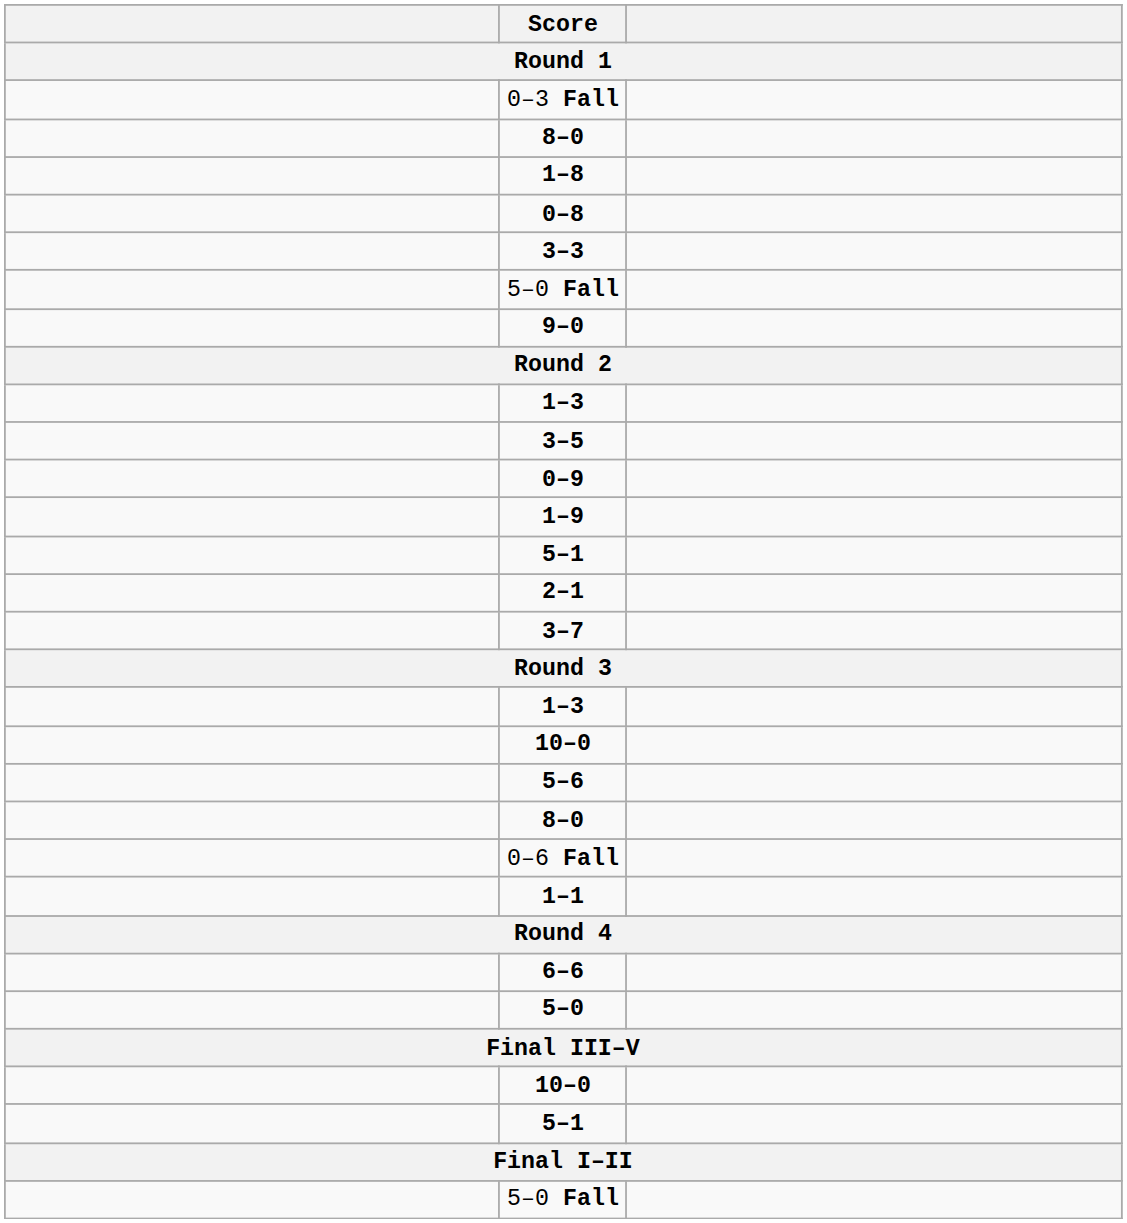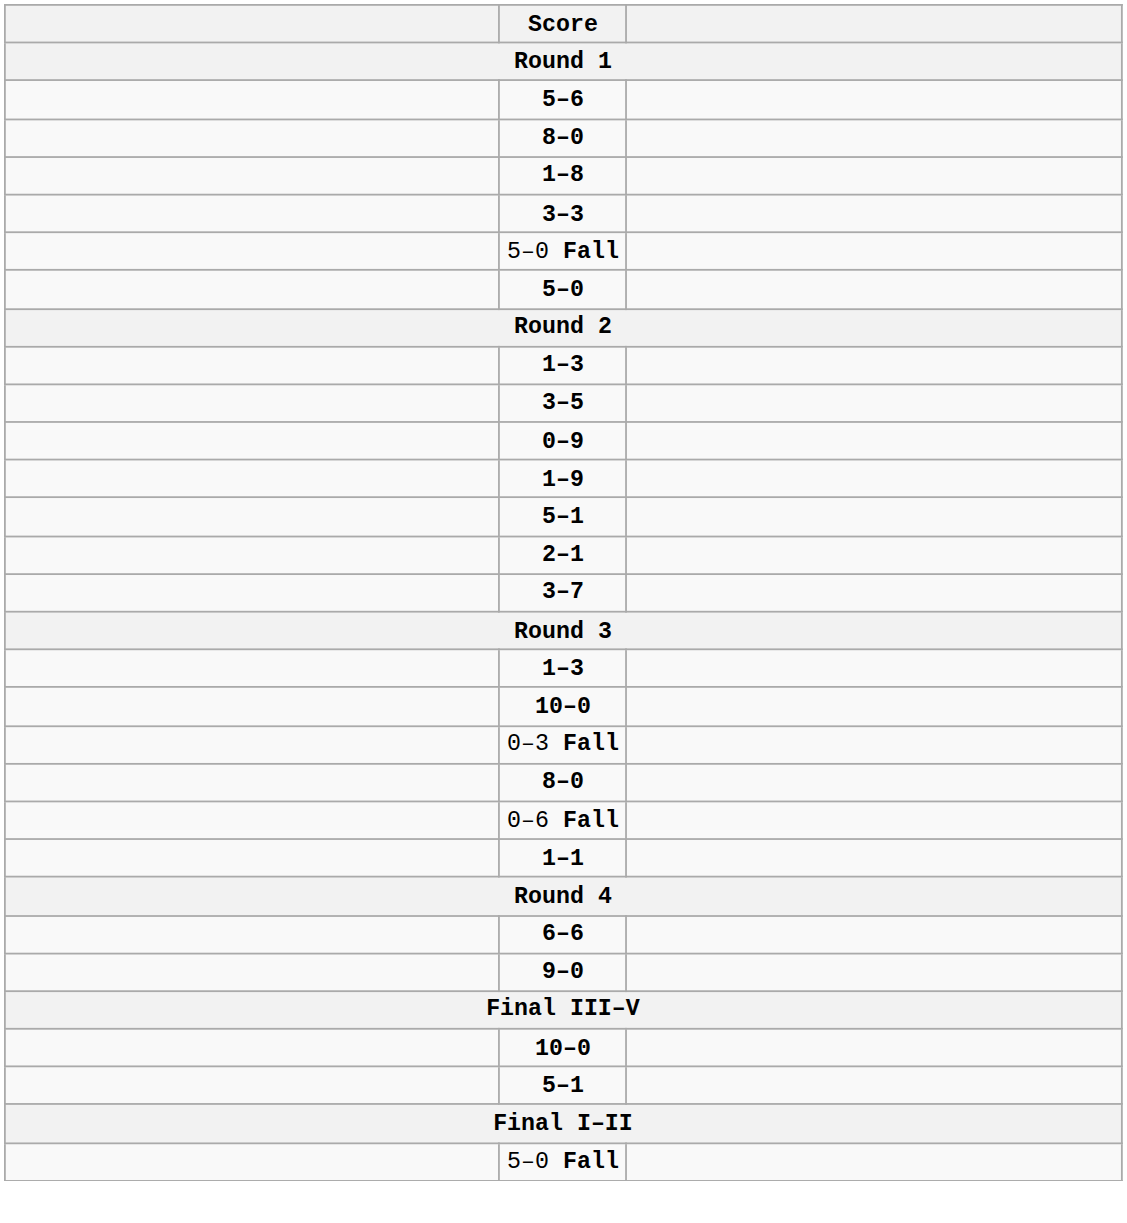 <table class="wikitable" style="text-align: left;">
 <tr>
 <th align="right" width="270"></th>
 <th width="65">Score</th>
 <th align="left" width="270"></th>
 </tr>
 <tr>
 <th colspan="3">Round 1</th>
 </tr>
 <tr>
 <td></td>
-<td align=center>0–3 <strong>Fall</strong></td>
+<td align=center><strong>5–6</strong></td>
 <td><strong></strong></td>
 </tr>
 <tr>
 <td><strong></strong></td>
 <td align=center><strong>8–0</strong></td>
 <td></td>
 </tr>
 <tr>
 <td></td>
 <td align=center><strong>1–8</strong></td>
 <td><strong></strong></td>
 </tr>
 <tr>
 <td></td>
-<td align=center><strong>0–8</strong></td>
-<td><strong></strong></td>
-</tr>
-<tr>
-<td></td>
 <td align=center><strong>3–3</strong></td>
 <td><strong></strong></td>
 </tr>
 <tr>
 <td><strong></strong></td>
 <td align=center>5–0 <strong>Fall</strong></td>
 <td></td>
 </tr>
 <tr>
 <td><strong></strong></td>
-<td align=center><strong>9–0</strong></td>
+<td align=center><strong>5–0</strong></td>
 <td></td>
 </tr>
 <tr>
 <th colspan="3">Round 2</th>
 </tr>
 <tr>
 <td></td>
 <td align=center><strong>1–3</strong></td>
 <td><strong></strong></td>
 </tr>
 <tr>
 <td></td>
 <td align=center><strong>3–5</strong></td>
 <td><strong></strong></td>
 </tr>
 <tr>
 <td></td>
 <td align=center><strong>0–9</strong></td>
 <td><strong></strong></td>
 </tr>
 <tr>
 <td></td>
 <td align=center><strong>1–9</strong></td>
 <td><strong></strong></td>
 </tr>
 <tr>
 <td><strong></strong></td>
 <td align=center><strong>5–1</strong></td>
 <td></td>
 </tr>
 <tr>
 <td><strong></strong></td>
 <td align=center><strong>2–1</strong></td>
 <td></td>
 </tr>
 <tr>
 <td></td>
 <td align=center><strong>3–7</strong></td>
 <td><strong></strong></td>
 </tr>
 <tr>
 <th colspan="3">Round 3</th>
 </tr>
 <tr>
 <td></td>
 <td align=center><strong>1–3</strong></td>
 <td><strong></strong></td>
 </tr>
 <tr>
 <td><strong></strong></td>
 <td align=center><strong>10–0</strong></td>
 <td></td>
 </tr>
 <tr>
 <td></td>
-<td align=center><strong>5–6</strong></td>
+<td align=center>0–3 <strong>Fall</strong></td>
 <td><strong></strong></td>
 </tr>
 <tr>
 <td><strong></strong></td>
 <td align=center><strong>8–0</strong></td>
 <td></td>
 </tr>
 <tr>
 <td></td>
 <td align=center>0–6 <strong>Fall</strong></td>
 <td><strong></strong></td>
 </tr>
 <tr>
 <td><strong></strong></td>
 <td align=center><strong>1–1</strong></td>
 <td></td>
 </tr>
 <tr>
 <th colspan="3">Round 4</th>
 </tr>
 <tr>
 <td><strong></strong></td>
 <td align=center><strong>6–6</strong></td>
 <td></td>
 </tr>
 <tr>
 <td><strong></strong></td>
-<td align=center><strong>5–0</strong></td>
+<td align=center><strong>9–0</strong></td>
 <td></td>
 </tr>
 <tr>
 <th colspan="3">Final III–V</th>
 </tr>
 <tr>
 <td><strong></strong></td>
 <td align=center><strong>10–0</strong></td>
 <td></td>
 </tr>
 <tr>
 <td><strong></strong></td>
 <td align=center><strong>5–1</strong></td>
 <td></td>
 </tr>
 <tr>
 <th colspan="3">Final I–II</th>
 </tr>
 <tr>
 <td><strong></strong></td>
 <td align=center>5–0 <strong>Fall</strong></td>
 <td></td>
 </tr>
 </table>
